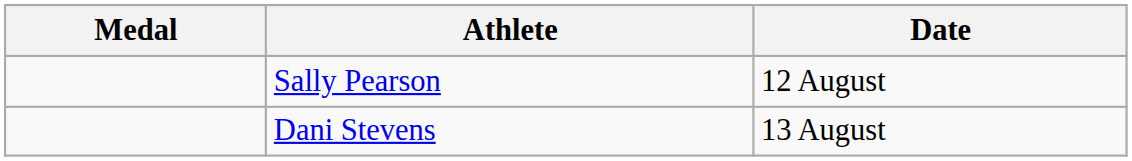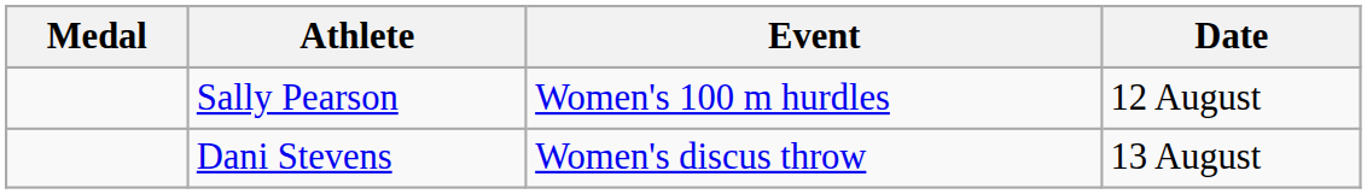 <table class=wikitable style=font-size:90% width=60%>
 <tr>
 <th>Medal</th>
 <th>Athlete</th>
+<th>Event</th>
 <th>Date</th>
 </tr>
 <tr>
 <td></td>
 <td><a href='#'>Sally Pearson</a></td>
+<td><a href='#'>Women's 100 m hurdles</a></td>
 <td>12 August</td>
 </tr>
 <tr>
 <td></td>
 <td><a href='#'>Dani Stevens</a></td>
+<td><a href='#'>Women's discus throw</a></td>
 <td>13 August</td>
 </tr>
 </table>
